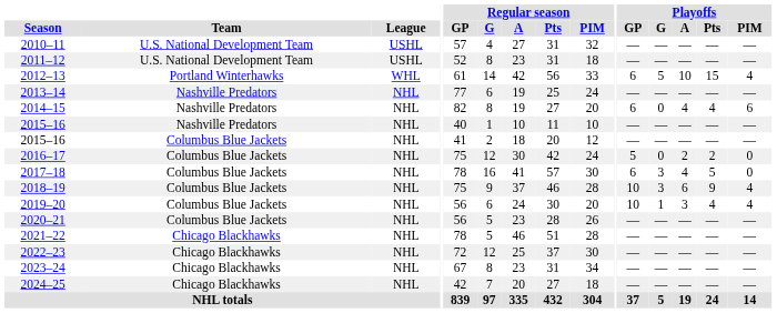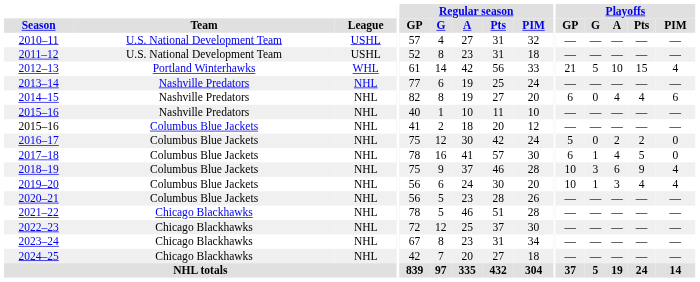 <table border="0" cellpadding="1" cellspacing="0" style="text-align:center; width:60em">
 <tr bgcolor="#e0e0e0">
 <th colspan="3" bgcolor="#ffffff"></th>
 <th rowspan="100" bgcolor="#ffffff"></th>
 <th colspan="5"><a href='#'>Regular season</a></th>
 <th rowspan="100" bgcolor="#ffffff"></th>
 <th colspan="5"><a href='#'>Playoffs</a></th>
 </tr>
 <tr bgcolor="#e0e0e0">
 <th><a href='#'>Season</a></th>
 <th>Team</th>
 <th>League</th>
 <th>GP</th>
 <th><a href='#'>G</a></th>
 <th><a href='#'>A</a></th>
 <th><a href='#'>Pts</a></th>
 <th><a href='#'>PIM</a></th>
 <th>GP</th>
 <th>G</th>
 <th>A</th>
 <th>Pts</th>
 <th>PIM</th>
 </tr>
 <tr>
 <td><a href='#'>2010–11</a></td>
 <td><a href='#'>U.S. National Development Team</a></td>
 <td><a href='#'>USHL</a></td>
 <td>57</td>
 <td>4</td>
 <td>27</td>
 <td>31</td>
 <td>32</td>
 <td>—</td>
 <td>—</td>
 <td>—</td>
 <td>—</td>
 <td>—</td>
 </tr>
 <tr style="background:#f0f0f0;">
 <td><a href='#'>2011–12</a></td>
 <td>U.S. National Development Team</td>
 <td>USHL</td>
 <td>52</td>
 <td>8</td>
 <td>23</td>
 <td>31</td>
 <td>18</td>
 <td>—</td>
 <td>—</td>
 <td>—</td>
 <td>—</td>
 <td>—</td>
 </tr>
 <tr>
 <td><a href='#'>2012–13</a></td>
 <td><a href='#'>Portland Winterhawks</a></td>
 <td><a href='#'>WHL</a></td>
 <td>61</td>
 <td>14</td>
 <td>42</td>
 <td>56</td>
 <td>33</td>
-<td>6</td>
+<td>21</td>
 <td>5</td>
 <td>10</td>
 <td>15</td>
 <td>4</td>
 </tr>
 <tr style="background:#f0f0f0;">
 <td><a href='#'>2013–14</a></td>
 <td><a href='#'>Nashville Predators</a></td>
 <td><a href='#'>NHL</a></td>
 <td>77</td>
 <td>6</td>
 <td>19</td>
 <td>25</td>
 <td>24</td>
 <td>—</td>
 <td>—</td>
 <td>—</td>
 <td>—</td>
 <td>—</td>
 </tr>
 <tr>
 <td><a href='#'>2014–15</a></td>
 <td>Nashville Predators</td>
 <td>NHL</td>
 <td>82</td>
 <td>8</td>
 <td>19</td>
 <td>27</td>
 <td>20</td>
 <td>6</td>
 <td>0</td>
 <td>4</td>
 <td>4</td>
 <td>6</td>
 </tr>
 <tr style="background:#f0f0f0;">
 <td><a href='#'>2015–16</a></td>
 <td>Nashville Predators</td>
 <td>NHL</td>
 <td>40</td>
 <td>1</td>
 <td>10</td>
 <td>11</td>
 <td>10</td>
 <td>—</td>
 <td>—</td>
 <td>—</td>
 <td>—</td>
 <td>—</td>
 </tr>
 <tr>
 <td>2015–16</td>
 <td><a href='#'>Columbus Blue Jackets</a></td>
 <td>NHL</td>
 <td>41</td>
 <td>2</td>
 <td>18</td>
 <td>20</td>
 <td>12</td>
 <td>—</td>
 <td>—</td>
 <td>—</td>
 <td>—</td>
 <td>—</td>
 </tr>
 <tr style="background:#f0f0f0;">
 <td><a href='#'>2016–17</a></td>
 <td>Columbus Blue Jackets</td>
 <td>NHL</td>
 <td>75</td>
 <td>12</td>
 <td>30</td>
 <td>42</td>
 <td>24</td>
 <td>5</td>
 <td>0</td>
 <td>2</td>
 <td>2</td>
 <td>0</td>
 </tr>
 <tr>
 <td><a href='#'>2017–18</a></td>
 <td>Columbus Blue Jackets</td>
 <td>NHL</td>
 <td>78</td>
 <td>16</td>
 <td>41</td>
 <td>57</td>
 <td>30</td>
 <td>6</td>
-<td>3</td>
+<td>1</td>
 <td>4</td>
 <td>5</td>
 <td>0</td>
 </tr>
 <tr style="background:#f0f0f0;">
 <td><a href='#'>2018–19</a></td>
 <td>Columbus Blue Jackets</td>
 <td>NHL</td>
 <td>75</td>
 <td>9</td>
 <td>37</td>
 <td>46</td>
 <td>28</td>
 <td>10</td>
 <td>3</td>
 <td>6</td>
 <td>9</td>
 <td>4</td>
 </tr>
 <tr>
 <td><a href='#'>2019–20</a></td>
 <td>Columbus Blue Jackets</td>
 <td>NHL</td>
 <td>56</td>
 <td>6</td>
 <td>24</td>
 <td>30</td>
 <td>20</td>
 <td>10</td>
 <td>1</td>
 <td>3</td>
 <td>4</td>
 <td>4</td>
 </tr>
 <tr style="background:#f0f0f0;">
 <td><a href='#'>2020–21</a></td>
 <td>Columbus Blue Jackets</td>
 <td>NHL</td>
 <td>56</td>
 <td>5</td>
 <td>23</td>
 <td>28</td>
 <td>26</td>
 <td>—</td>
 <td>—</td>
 <td>—</td>
 <td>—</td>
 <td>—</td>
 </tr>
 <tr>
 <td><a href='#'>2021–22</a></td>
 <td><a href='#'>Chicago Blackhawks</a></td>
 <td>NHL</td>
 <td>78</td>
 <td>5</td>
 <td>46</td>
 <td>51</td>
 <td>28</td>
 <td>—</td>
 <td>—</td>
 <td>—</td>
 <td>—</td>
 <td>—</td>
 </tr>
 <tr style="background:#f0f0f0;">
 <td><a href='#'>2022–23</a></td>
 <td>Chicago Blackhawks</td>
 <td>NHL</td>
 <td>72</td>
 <td>12</td>
 <td>25</td>
 <td>37</td>
 <td>30</td>
 <td>—</td>
 <td>—</td>
 <td>—</td>
 <td>—</td>
 <td>—</td>
 </tr>
 <tr>
 <td><a href='#'>2023–24</a></td>
 <td>Chicago Blackhawks</td>
 <td>NHL</td>
 <td>67</td>
 <td>8</td>
 <td>23</td>
 <td>31</td>
 <td>34</td>
 <td>—</td>
 <td>—</td>
 <td>—</td>
 <td>—</td>
 <td>—</td>
 </tr>
 <tr style="background:#f0f0f0;">
 <td><a href='#'>2024–25</a></td>
 <td>Chicago Blackhawks</td>
 <td>NHL</td>
 <td>42</td>
 <td>7</td>
 <td>20</td>
 <td>27</td>
 <td>18</td>
 <td>—</td>
 <td>—</td>
 <td>—</td>
 <td>—</td>
 <td>—</td>
 </tr>
 <tr ALIGN="center" bgcolor="#e0e0e0">
 <th colspan="3">NHL totals</th>
 <th>839</th>
 <th>97</th>
 <th>335</th>
 <th>432</th>
 <th>304</th>
 <th>37</th>
 <th>5</th>
 <th>19</th>
 <th>24</th>
 <th>14</th>
 </tr>
 </table>
